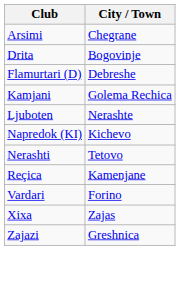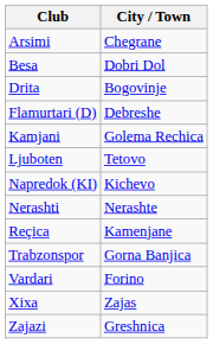 <table class="wikitable sortable">
 <tr>
 <th>Club</th>
 <th>City / Town</th>
 </tr>
 <tr>
 <td><a href='#'>Arsimi</a></td>
 <td><a href='#'>Chegrane</a></td>
+</tr>
+<tr>
+<td><a href='#'>Besa</a></td>
+<td><a href='#'>Dobri Dol</a></td>
 </tr>
 <tr>
 <td><a href='#'>Drita</a></td>
 <td><a href='#'>Bogovinje</a></td>
 </tr>
 <tr>
 <td><a href='#'>Flamurtari (D)</a></td>
 <td><a href='#'>Debreshe</a></td>
 </tr>
 <tr>
 <td><a href='#'>Kamjani</a></td>
 <td><a href='#'>Golema Rechica</a></td>
 </tr>
 <tr>
 <td><a href='#'>Ljuboten</a></td>
-<td><a href='#'>Nerashte</a></td>
+<td><a href='#'>Tetovo</a></td>
 </tr>
 <tr>
 <td><a href='#'>Napredok (KI)</a></td>
 <td><a href='#'>Kichevo</a></td>
 </tr>
 <tr>
 <td><a href='#'>Nerashti</a></td>
-<td><a href='#'>Tetovo</a></td>
+<td><a href='#'>Nerashte</a></td>
 </tr>
 <tr>
 <td><a href='#'>Reçica</a></td>
 <td><a href='#'>Kamenjane</a></td>
+</tr>
+<tr>
+<td><a href='#'>Trabzonspor</a></td>
+<td><a href='#'>Gorna Banjica</a></td>
 </tr>
 <tr>
 <td><a href='#'>Vardari</a></td>
 <td><a href='#'>Forino</a></td>
 </tr>
 <tr>
 <td><a href='#'>Xixa</a></td>
 <td><a href='#'>Zajas</a></td>
 </tr>
 <tr>
 <td><a href='#'>Zajazi</a></td>
 <td><a href='#'>Greshnica</a></td>
 </tr>
 </table>
